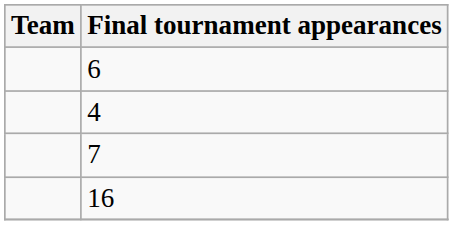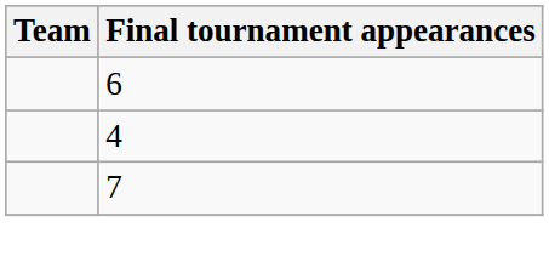 <table class="wikitable sortable" style="text-align: left;">
 <tr>
 <th>Team</th>
 <th data-sort-type="number">Final tournament appearances</th>
 </tr>
 <tr>
 <td></td>
 <td>6</td>
 </tr>
 <tr>
 <td></td>
 <td>4</td>
 </tr>
 <tr>
 <td></td>
 <td>7</td>
 </tr>
 <tr>
-<td></td>
-<td>16</td>
-</tr>
-<tr>
 </tr>
 </table>
